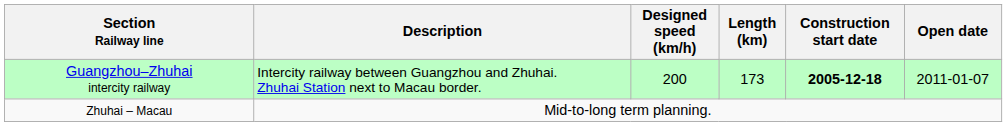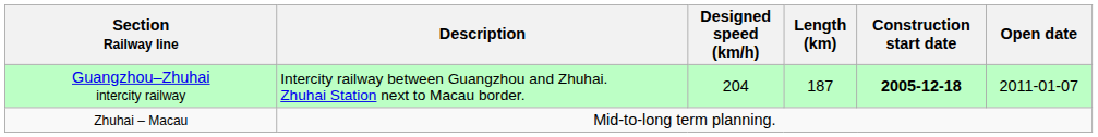 <table class="wikitable sortable" width=70% style="font-size:100%;text-align: center;">
 <tr>
 <th width="270"><strong>Section</strong> <br> <small> Railway line </small></th>
 <th><strong>Description</strong></th>
 <th><strong>Designed <br> speed <br> (km/h)</strong> <br></th>
 <th><strong>Length <br> (km)</strong> <br></th>
 <th><strong>Construction <br> start date</strong> <br></th>
 <th><strong>Open date</strong> <br></th>
 </tr>
 <tr style="background:#bcffc5;">
 <td><a href='#'>Guangzhou–Zhuhai</a> <br> <small>intercity railway</small></td>
 <td style="font-size:95%; text-align:left">Intercity railway between Guangzhou and Zhuhai. <br> <a href='#'>Zhuhai Station</a> next to Macau border.</td>
-<td>200</td>
-<td>173</td>
+<td>204</td>
+<td>187</td>
 <td><strong>2005-12-18</strong></td>
 <td>2011-01-07</td>
 </tr>
 <tr>
 <td><small>Zhuhai – Macau</small></td>
 <td colspan="5">Mid-to-long term planning.</td>
 </tr>
 </table>
